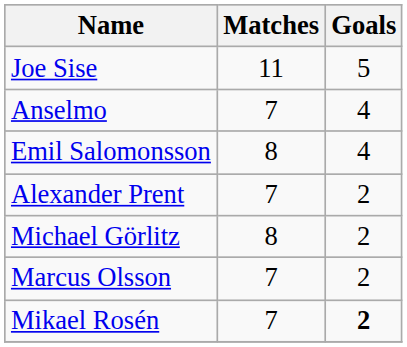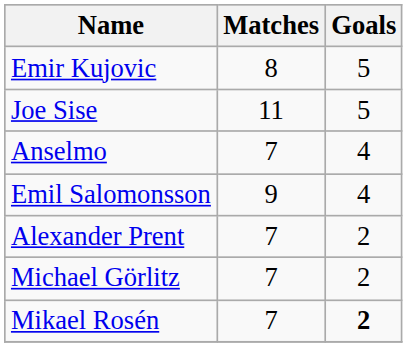 <table class="wikitable">
 <tr>
 <th>Name</th>
 <th>Matches</th>
 <th>Goals</th>
+</tr>
+<tr>
+<td> <a href='#'>Emir Kujovic</a></td>
+<td style="text-align:center;">8</td>
+<td style="text-align:center;">5</td>
 </tr>
 <tr>
 <td> <a href='#'>Joe Sise</a></td>
 <td style="text-align:center;">11</td>
 <td style="text-align:center;">5</td>
 </tr>
 <tr>
 <td> <a href='#'>Anselmo</a></td>
 <td style="text-align:center;">7</td>
 <td style="text-align:center;">4</td>
 </tr>
 <tr>
 <td> <a href='#'>Emil Salomonsson</a></td>
-<td style="text-align:center;">8</td>
+<td style="text-align:center;">9</td>
 <td style="text-align:center;">4</td>
 </tr>
 <tr>
 <td> <a href='#'>Alexander Prent</a></td>
 <td style="text-align:center;">7</td>
 <td style="text-align:center;">2</td>
 </tr>
 <tr>
 <td> <a href='#'>Michael Görlitz</a></td>
-<td style="text-align:center;">8</td>
-<td style="text-align:center;">2</td>
-</tr>
-<tr>
-<td> <a href='#'>Marcus Olsson</a></td>
 <td style="text-align:center;">7</td>
 <td style="text-align:center;">2</td>
 </tr>
 <tr>
 <td> <a href='#'>Mikael Rosén</a></td>
 <td style="text-align:center;">7</td>
 <td style="text-align:center;"><strong>2</strong></td>
 </tr>
 <tr>
 </tr>
 </table>
